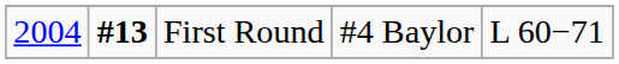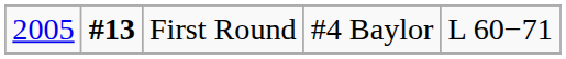 <table class="wikitable" style="text-align:center">
 <tr>
 </tr>
 <tr>
-<td rowspan=1><a href='#'>2004</a></td>
+<td rowspan=1><a href='#'>2005</a></td>
 <td><strong>#13</strong></td>
 <td>First Round</td>
 <td>#4 Baylor</td>
 <td>L 60−71</td>
 </tr>
 <tr style="text-align:center;">
 </tr>
 </table>
